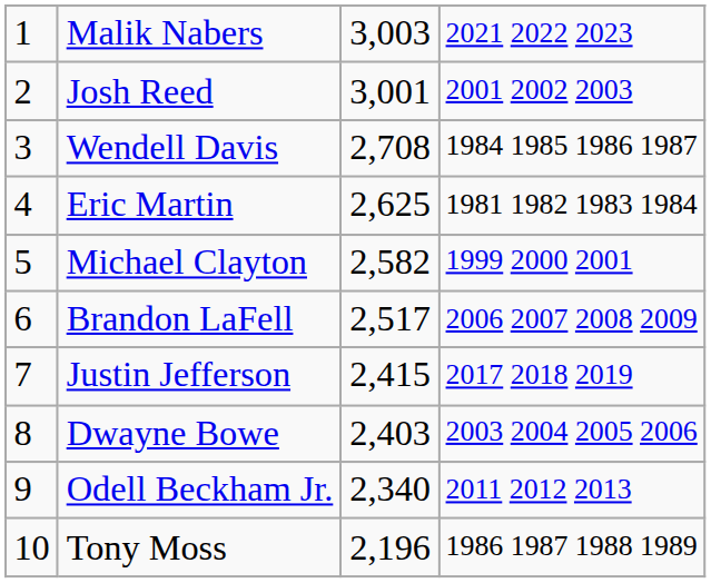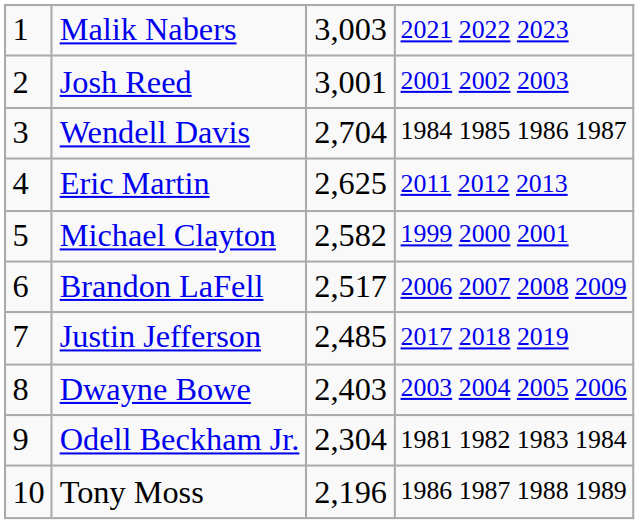 <table class="wikitable">
 <tr>
 </tr>
 <tr>
 <td>1</td>
 <td><a href='#'>Malik Nabers</a></td>
 <td>3,003</td>
 <td style="font-size:80%;"><a href='#'>2021</a> <a href='#'>2022</a> <a href='#'>2023</a></td>
 </tr>
 <tr>
 <td>2</td>
 <td><a href='#'>Josh Reed</a></td>
 <td>3,001</td>
 <td style="font-size:80%;"><a href='#'>2001</a> <a href='#'>2002</a> <a href='#'>2003</a></td>
 </tr>
 <tr>
 <td>3</td>
 <td><a href='#'>Wendell Davis</a></td>
-<td>2,708</td>
+<td>2,704</td>
 <td style="font-size:80%;">1984 1985 1986 1987</td>
 </tr>
 <tr>
 <td>4</td>
 <td><a href='#'>Eric Martin</a></td>
 <td>2,625</td>
-<td style="font-size:80%;">1981 1982 1983 1984</td>
+<td style="font-size:80%;"><a href='#'>2011</a> <a href='#'>2012</a> <a href='#'>2013</a></td>
 </tr>
 <tr>
 <td>5</td>
 <td><a href='#'>Michael Clayton</a></td>
 <td>2,582</td>
 <td style="font-size:80%;"><a href='#'>1999</a> <a href='#'>2000</a> <a href='#'>2001</a></td>
 </tr>
 <tr>
 <td>6</td>
 <td><a href='#'>Brandon LaFell</a></td>
 <td>2,517</td>
 <td style="font-size:80%;"><a href='#'>2006</a> <a href='#'>2007</a> <a href='#'>2008</a> <a href='#'>2009</a></td>
 </tr>
 <tr>
 <td>7</td>
 <td><a href='#'>Justin Jefferson</a></td>
-<td>2,415</td>
+<td>2,485</td>
 <td style="font-size:80%;"><a href='#'>2017</a> <a href='#'>2018</a> <a href='#'>2019</a></td>
 </tr>
 <tr>
 <td>8</td>
 <td><a href='#'>Dwayne Bowe</a></td>
 <td>2,403</td>
 <td style="font-size:80%;"><a href='#'>2003</a> <a href='#'>2004</a> <a href='#'>2005</a> <a href='#'>2006</a></td>
 </tr>
 <tr>
 <td>9</td>
 <td><a href='#'>Odell Beckham Jr.</a></td>
-<td>2,340</td>
-<td style="font-size:80%;"><a href='#'>2011</a> <a href='#'>2012</a> <a href='#'>2013</a></td>
+<td>2,304</td>
+<td style="font-size:80%;">1981 1982 1983 1984</td>
 </tr>
 <tr>
 <td>10</td>
 <td>Tony Moss</td>
 <td>2,196</td>
 <td style="font-size:80%;">1986 1987 1988 1989</td>
 </tr>
 </table>
